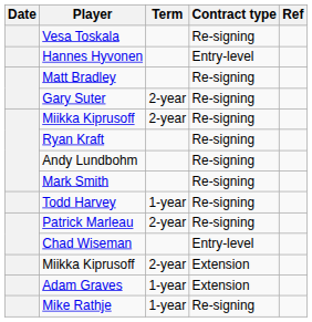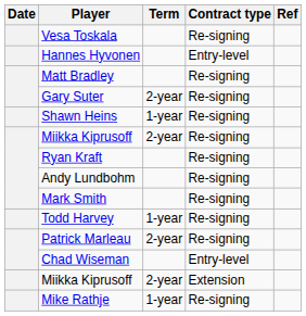 <table class="wikitable plainrowheaders">
 <tr style="background:#ddd; text-align:center;">
 <th>Date</th>
 <th>Player</th>
 <th>Term</th>
 <th>Contract type</th>
 <th>Ref</th>
 </tr>
 <tr>
 <th scope="row"></th>
 <td><a href='#'>Vesa Toskala</a></td>
 <td></td>
 <td>Re-signing</td>
 <td></td>
 </tr>
 <tr>
 <th scope="row"></th>
 <td><a href='#'>Hannes Hyvonen</a></td>
 <td></td>
 <td>Entry-level</td>
 <td></td>
 </tr>
 <tr>
 <th scope="row" rowspan=2></th>
 <td><a href='#'>Matt Bradley</a></td>
 <td></td>
 <td>Re-signing</td>
 <td></td>
 </tr>
 <tr>
 <td><a href='#'>Gary Suter</a></td>
 <td>2-year</td>
+<td>Re-signing</td>
+<td></td>
+</tr>
+<tr>
+<th scope="row"></th>
+<td><a href='#'>Shawn Heins</a></td>
+<td>1-year</td>
 <td>Re-signing</td>
 <td></td>
 </tr>
 <tr>
 <th scope="row" rowspan=4></th>
 <td><a href='#'>Miikka Kiprusoff</a></td>
 <td>2-year</td>
 <td>Re-signing</td>
 <td></td>
 </tr>
 <tr>
 <td><a href='#'>Ryan Kraft</a></td>
 <td></td>
 <td>Re-signing</td>
 <td></td>
 </tr>
 <tr>
 <td>Andy Lundbohm</td>
 <td></td>
 <td>Re-signing</td>
 <td></td>
 </tr>
 <tr>
 <td><a href='#'>Mark Smith</a></td>
 <td></td>
 <td>Re-signing</td>
 <td></td>
 </tr>
 <tr>
 <th scope="row"></th>
 <td><a href='#'>Todd Harvey</a></td>
 <td>1-year</td>
 <td>Re-signing</td>
 <td></td>
 </tr>
 <tr>
 <th scope="row" rowspan=2></th>
 <td><a href='#'>Patrick Marleau</a></td>
 <td>2-year</td>
 <td>Re-signing</td>
 <td></td>
 </tr>
 <tr>
 <td><a href='#'>Chad Wiseman</a></td>
 <td></td>
 <td>Entry-level</td>
 <td></td>
 </tr>
 <tr>
 <th scope="row"></th>
 <td>Miikka Kiprusoff</td>
 <td>2-year</td>
 <td>Extension</td>
 <td></td>
 </tr>
 <tr>
 <th scope="row"></th>
-<td><a href='#'>Adam Graves</a></td>
-<td>1-year</td>
-<td>Extension</td>
-<td></td>
-</tr>
-<tr>
-<th scope="row"></th>
 <td><a href='#'>Mike Rathje</a></td>
 <td>1-year</td>
 <td>Re-signing</td>
 <td></td>
 </tr>
 </table>
